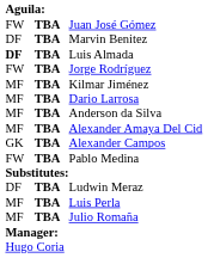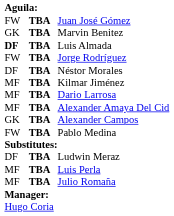 <table style="font-size: 90%" cellspacing="0" cellpadding="0" align=right>
 <tr>
 <td colspan="4"><strong>Aguila:</strong></td>
 </tr>
 <tr>
 <th width="25"></th>
 <th width="25"></th>
 </tr>
 <tr>
 <td>FW</td>
 <td><strong>TBA</strong></td>
 <td> <a href='#'>Juan José Gómez</a></td>
 </tr>
 <tr>
-<td>DF</td>
+<td>GK</td>
 <td><strong>TBA</strong></td>
 <td> Marvin Benitez</td>
 </tr>
 <tr>
 <td><strong>DF</strong></td>
 <td><strong>TBA</strong></td>
 <td> Luis Almada </td>
 </tr>
 <tr>
 <td>FW</td>
 <td><strong>TBA</strong></td>
 <td> <a href='#'>Jorge Rodríguez</a></td>
 </tr>
 <tr>
+<td>DF</td>
+<td><strong>TBA</strong></td>
+<td> Néstor  Morales</td>
+<td></td>
+</tr>
+<tr>
 <td>MF</td>
 <td><strong>TBA</strong></td>
 <td> Kilmar Jiménez</td>
 </tr>
 <tr>
 <td>MF</td>
 <td><strong>TBA</strong></td>
 <td> <a href='#'>Dario Larrosa</a></td>
-</tr>
-<tr>
-<td>MF</td>
-<td><strong>TBA</strong></td>
-<td> Anderson da Silva</td>
-<td> </td>
 </tr>
 <tr>
 <td>MF</td>
 <td><strong>TBA</strong></td>
 <td> <a href='#'>Alexander Amaya Del Cid</a> </td>
 </tr>
 <tr>
 <td>GK</td>
 <td><strong>TBA</strong></td>
 <td> <a href='#'>Alexander Campos</a></td>
 </tr>
 <tr>
 <td>FW</td>
 <td><strong>TBA</strong></td>
 <td> Pablo Medina</td>
 <td></td>
 </tr>
 <tr>
 <td colspan=2><strong>Substitutes:</strong></td>
 </tr>
 <tr>
 <td>DF</td>
 <td><strong>TBA</strong></td>
 <td> Ludwin Meraz</td>
 <td></td>
 </tr>
 <tr>
 <td>MF</td>
 <td><strong>TBA</strong></td>
 <td> <a href='#'>Luis Perla</a></td>
 <td></td>
 </tr>
 <tr>
 <td>MF</td>
 <td><strong>TBA</strong></td>
 <td> <a href='#'>Julio Romaña</a></td>
 <td></td>
 </tr>
 <tr>
 <td colspan=3><strong>Manager:</strong></td>
 </tr>
 <tr>
 <td colspan=4> <a href='#'>Hugo Coria</a></td>
 </tr>
 </table>
